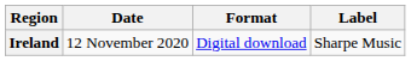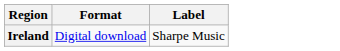 <table class="wikitable plainrowheaders" style="text-align:center">
 <tr>
 <th>Region</th>
-<th>Date</th>
 <th>Format</th>
 <th>Label</th>
 </tr>
 <tr>
 <th scope="row">Ireland</th>
-<td>12 November 2020</td>
 <td><a href='#'>Digital download</a></td>
 <td>Sharpe Music</td>
 </tr>
 </table>
